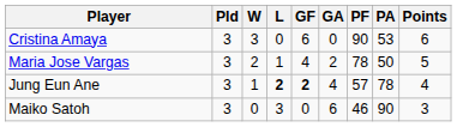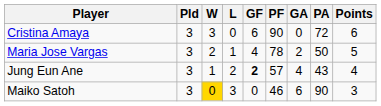 <table class=wikitable style="text-align:center">
 <tr>
 <th width=220>Player</th>
 <th width=20>Pld</th>
 <th width=20>W</th>
 <th width=20>L</th>
 <th width=20>GF</th>
+<th width=20>PF</th>
 <th width=20>GA</th>
-<th width=20>PF</th>
 <th width=20>PA</th>
 <th width=50>Points</th>
 </tr>
 <tr>
 <td align=left> <a href='#'>Cristina Amaya</a></td>
 <td>3</td>
 <td>3</td>
 <td>0</td>
 <td>6</td>
+<td>90</td>
 <td>0</td>
-<td>90</td>
-<td>53</td>
+<td>72</td>
 <td>6</td>
 </tr>
 <tr>
 <td align=left> <a href='#'>Maria Jose Vargas</a></td>
 <td>3</td>
 <td>2</td>
 <td>1</td>
 <td>4</td>
+<td>78</td>
 <td>2</td>
-<td>78</td>
 <td>50</td>
 <td>5</td>
 </tr>
 <tr>
 <td align=left> Jung Eun Ane</td>
 <td>3</td>
 <td>1</td>
+<td>2</td>
 <td><strong>2</strong></td>
-<td><strong>2</strong></td>
+<td>57</td>
 <td>4</td>
-<td>57</td>
-<td>78</td>
+<td>43</td>
 <td>4</td>
 </tr>
 <tr>
 <td align=left> Maiko Satoh</td>
 <td>3</td>
-<td>0</td>
+<td style="background: gold;">0</td>
 <td>3</td>
 <td>0</td>
+<td>46</td>
 <td>6</td>
-<td>46</td>
 <td>90</td>
 <td>3</td>
 </tr>
 </table>
